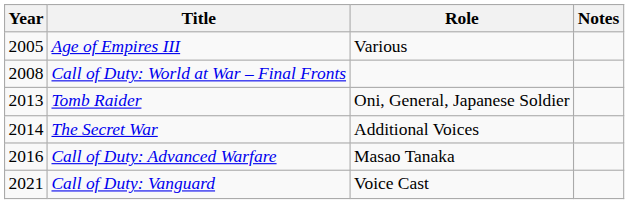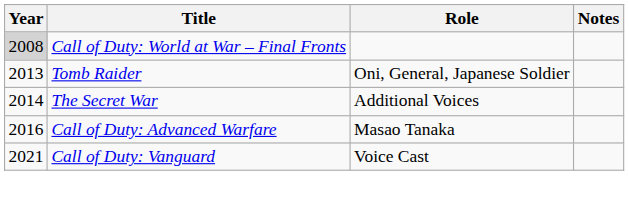 <table class="wikitable sortable">
 <tr>
 <th>Year</th>
 <th>Title</th>
 <th>Role</th>
 <th>Notes</th>
 </tr>
 <tr>
-<td>2005</td>
-<td><em><a href='#'>Age of Empires III</a></em></td>
-<td>Various</td>
-<td></td>
-</tr>
-<tr>
-<td>2008</td>
+<td style="background: lightgrey;">2008</td>
 <td><em><a href='#'>Call of Duty: World at War – Final Fronts</a></em></td>
 <td></td>
 <td></td>
 </tr>
 <tr>
 <td>2013</td>
 <td><em><a href='#'>Tomb Raider</a></em></td>
 <td>Oni, General, Japanese Soldier</td>
 <td></td>
 </tr>
 <tr>
 <td>2014</td>
 <td><em><a href='#'>The Secret War</a></em></td>
 <td>Additional Voices</td>
 <td></td>
 </tr>
 <tr>
 <td>2016</td>
 <td><em><a href='#'>Call of Duty: Advanced Warfare</a></em></td>
 <td>Masao Tanaka</td>
 <td></td>
 </tr>
 <tr>
 <td>2021</td>
 <td><em><a href='#'>Call of Duty: Vanguard</a></em></td>
 <td>Voice Cast</td>
 <td></td>
 </tr>
 </table>
